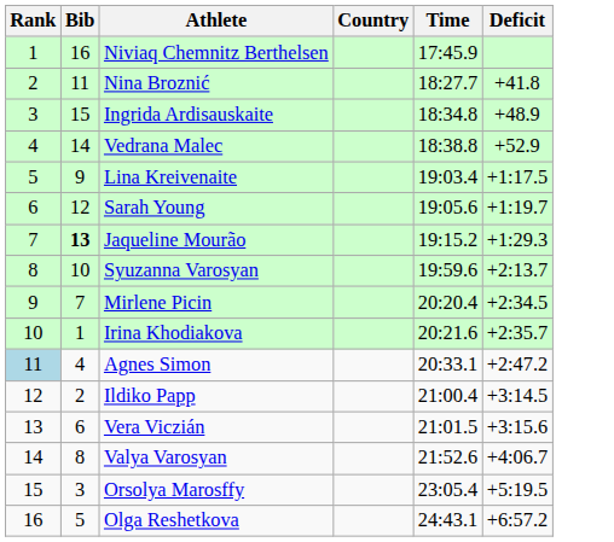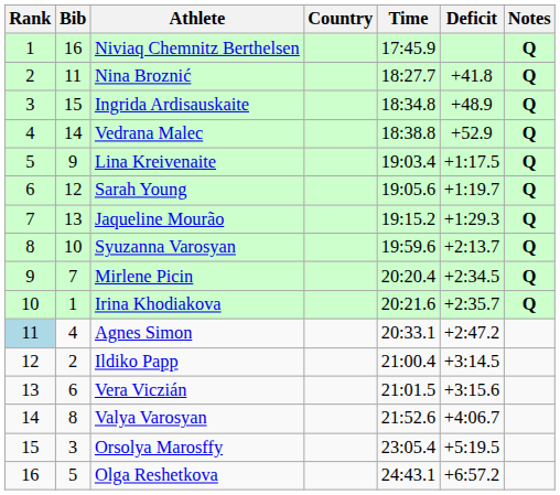 <table class="wikitable sortable" style="text-align:center">
 <tr>
 <th>Rank</th>
 <th>Bib</th>
 <th>Athlete</th>
 <th>Country</th>
 <th>Time</th>
 <th>Deficit</th>
+<th>Notes</th>
 </tr>
 <tr bgcolor="#ccffcc">
 <td>1</td>
 <td>16</td>
 <td align=left><a href='#'>Niviaq Chemnitz Berthelsen</a></td>
 <td align=left></td>
 <td>17:45.9</td>
 <td></td>
+<td><strong>Q</strong></td>
 </tr>
 <tr bgcolor="#ccffcc">
 <td>2</td>
 <td>11</td>
 <td align=left><a href='#'>Nina Broznić</a></td>
 <td align=left></td>
 <td>18:27.7</td>
 <td>+41.8</td>
+<td><strong>Q</strong></td>
 </tr>
 <tr bgcolor="#ccffcc">
 <td>3</td>
 <td>15</td>
 <td align=left><a href='#'>Ingrida Ardisauskaite</a></td>
 <td align=left></td>
 <td>18:34.8</td>
 <td>+48.9</td>
+<td><strong>Q</strong></td>
 </tr>
 <tr bgcolor="#ccffcc">
 <td>4</td>
 <td>14</td>
 <td align=left><a href='#'>Vedrana Malec</a></td>
 <td align=left></td>
 <td>18:38.8</td>
 <td>+52.9</td>
+<td><strong>Q</strong></td>
 </tr>
 <tr bgcolor="#ccffcc">
 <td>5</td>
 <td>9</td>
 <td align=left><a href='#'>Lina Kreivenaite</a></td>
 <td align=left></td>
 <td>19:03.4</td>
 <td>+1:17.5</td>
+<td><strong>Q</strong></td>
 </tr>
 <tr bgcolor="#ccffcc">
 <td>6</td>
 <td>12</td>
 <td align=left><a href='#'>Sarah Young</a></td>
 <td align=left></td>
 <td>19:05.6</td>
 <td>+1:19.7</td>
+<td><strong>Q</strong></td>
 </tr>
 <tr bgcolor="#ccffcc">
 <td>7</td>
-<td><strong>13</strong></td>
+<td>13</td>
 <td align=left><a href='#'>Jaqueline Mourão</a></td>
 <td align=left></td>
 <td>19:15.2</td>
 <td>+1:29.3</td>
+<td><strong>Q</strong></td>
 </tr>
 <tr bgcolor="#ccffcc">
 <td>8</td>
 <td>10</td>
 <td align=left><a href='#'>Syuzanna Varosyan</a></td>
 <td align=left></td>
 <td>19:59.6</td>
 <td>+2:13.7</td>
+<td><strong>Q</strong></td>
 </tr>
 <tr bgcolor="#ccffcc">
 <td>9</td>
 <td>7</td>
 <td align=left><a href='#'>Mirlene Picin</a></td>
 <td align=left></td>
 <td>20:20.4</td>
 <td>+2:34.5</td>
+<td><strong>Q</strong></td>
 </tr>
 <tr bgcolor="#ccffcc">
 <td>10</td>
 <td>1</td>
 <td align=left><a href='#'>Irina Khodiakova</a></td>
 <td align=left></td>
 <td>20:21.6</td>
 <td>+2:35.7</td>
+<td><strong>Q</strong></td>
 </tr>
 <tr>
 <td style="background: lightblue;">11</td>
 <td>4</td>
 <td align=left><a href='#'>Agnes Simon</a></td>
 <td align=left></td>
 <td>20:33.1</td>
 <td>+2:47.2</td>
+<td></td>
 </tr>
 <tr>
 <td>12</td>
 <td>2</td>
 <td align=left><a href='#'>Ildiko Papp</a></td>
 <td align=left></td>
 <td>21:00.4</td>
 <td>+3:14.5</td>
+<td></td>
 </tr>
 <tr>
 <td>13</td>
 <td>6</td>
 <td align=left><a href='#'>Vera Viczián</a></td>
 <td align=left></td>
 <td>21:01.5</td>
 <td>+3:15.6</td>
+<td></td>
 </tr>
 <tr>
 <td>14</td>
 <td>8</td>
 <td align=left><a href='#'>Valya Varosyan</a></td>
 <td align=left></td>
 <td>21:52.6</td>
 <td>+4:06.7</td>
+<td></td>
 </tr>
 <tr>
 <td>15</td>
 <td>3</td>
 <td align=left><a href='#'>Orsolya Marosffy</a></td>
 <td align=left></td>
 <td>23:05.4</td>
 <td>+5:19.5</td>
+<td></td>
 </tr>
 <tr>
 <td>16</td>
 <td>5</td>
 <td align=left><a href='#'>Olga Reshetkova</a></td>
 <td align=left></td>
 <td>24:43.1</td>
 <td>+6:57.2</td>
+<td></td>
 </tr>
 </table>
